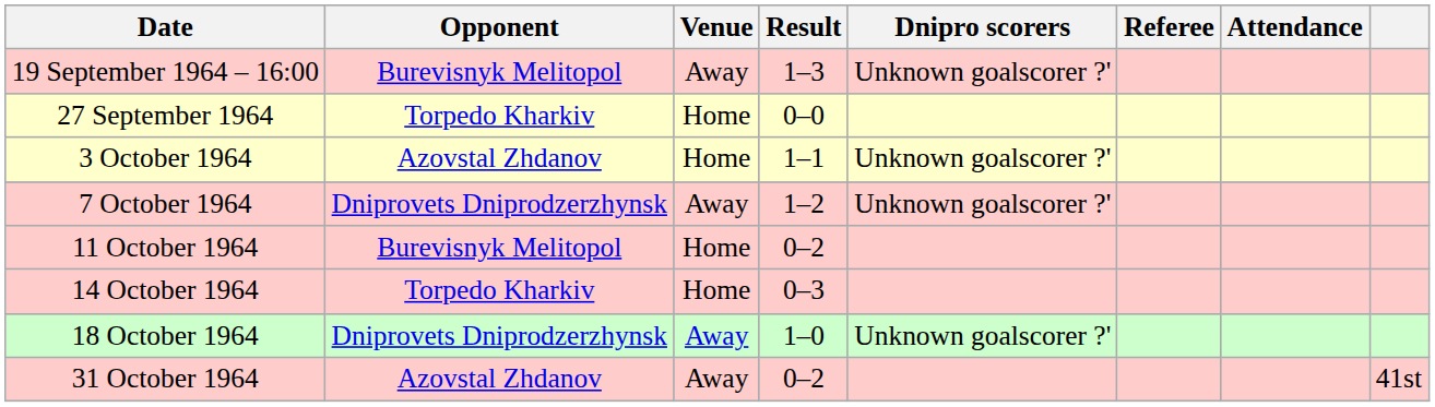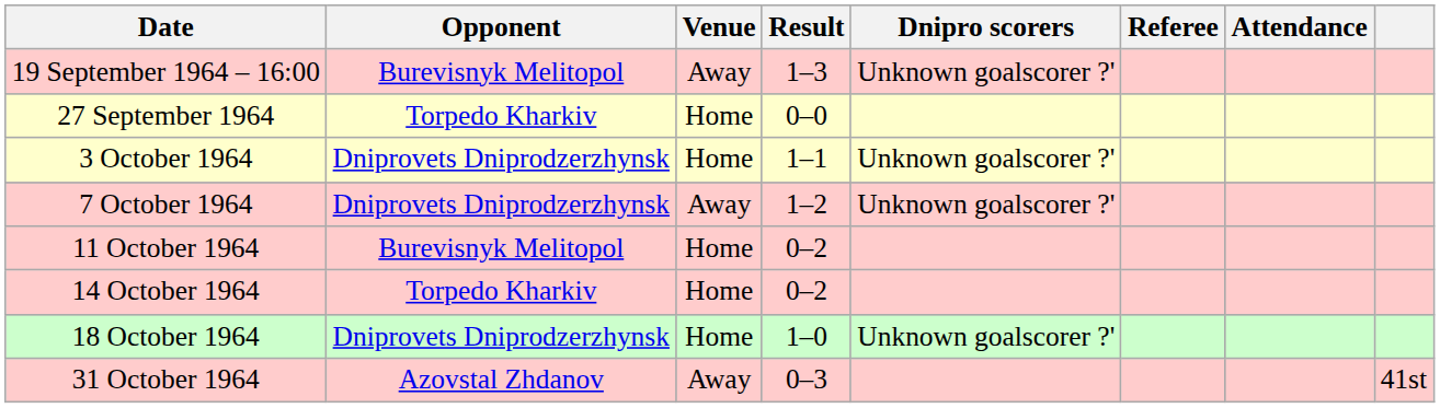 <table class="wikitable" style="text-align:center">
 <tr>
 <th>Date</th>
 <th>Opponent</th>
 <th>Venue</th>
 <th>Result</th>
 <th>Dnipro scorers</th>
 <th>Referee</th>
 <th>Attendance</th>
 <th></th>
 </tr>
 <tr style="background:#ffcccc">
 <td>19 September 1964 – 16:00</td>
 <td><a href='#'>Burevisnyk Melitopol</a></td>
 <td>Away</td>
 <td>1–3</td>
 <td>Unknown goalscorer ?'</td>
 <td></td>
 <td></td>
 <td></td>
 </tr>
 <tr style="background:#ffffcc">
 <td>27 September 1964</td>
 <td><a href='#'>Torpedo Kharkiv</a></td>
 <td>Home</td>
 <td>0–0</td>
 <td></td>
 <td></td>
 <td></td>
 <td></td>
 </tr>
 <tr style="background:#ffffcc">
 <td>3 October 1964</td>
-<td><a href='#'>Azovstal Zhdanov</a></td>
+<td><a href='#'>Dniprovets Dniprodzerzhynsk</a></td>
 <td>Home</td>
 <td>1–1</td>
 <td>Unknown goalscorer ?'</td>
 <td></td>
 <td></td>
 <td></td>
 </tr>
 <tr style="background:#ffcccc">
 <td>7 October 1964</td>
 <td><a href='#'>Dniprovets Dniprodzerzhynsk</a></td>
 <td>Away</td>
 <td>1–2</td>
 <td>Unknown goalscorer ?'</td>
 <td></td>
 <td></td>
 <td></td>
 </tr>
 <tr style="background:#ffcccc">
 <td>11 October 1964</td>
 <td><a href='#'>Burevisnyk Melitopol</a></td>
 <td>Home</td>
 <td>0–2</td>
 <td></td>
 <td></td>
 <td></td>
 <td></td>
 </tr>
 <tr style="background:#ffcccc">
 <td>14 October 1964</td>
 <td><a href='#'>Torpedo Kharkiv</a></td>
 <td>Home</td>
-<td>0–3</td>
+<td>0–2</td>
 <td></td>
 <td></td>
 <td></td>
 <td></td>
 </tr>
 <tr style="background:#ccffcc">
 <td>18 October 1964</td>
 <td><a href='#'>Dniprovets Dniprodzerzhynsk</a></td>
-<td><a href='#'>Away</a></td>
+<td>Home</td>
 <td>1–0</td>
 <td>Unknown goalscorer ?'</td>
 <td></td>
 <td></td>
 <td></td>
 </tr>
 <tr style="background:#ffcccc">
 <td>31 October 1964</td>
 <td><a href='#'>Azovstal Zhdanov</a></td>
 <td>Away</td>
-<td>0–2</td>
+<td>0–3</td>
 <td></td>
 <td></td>
 <td></td>
 <td>41st</td>
 </tr>
 </table>
